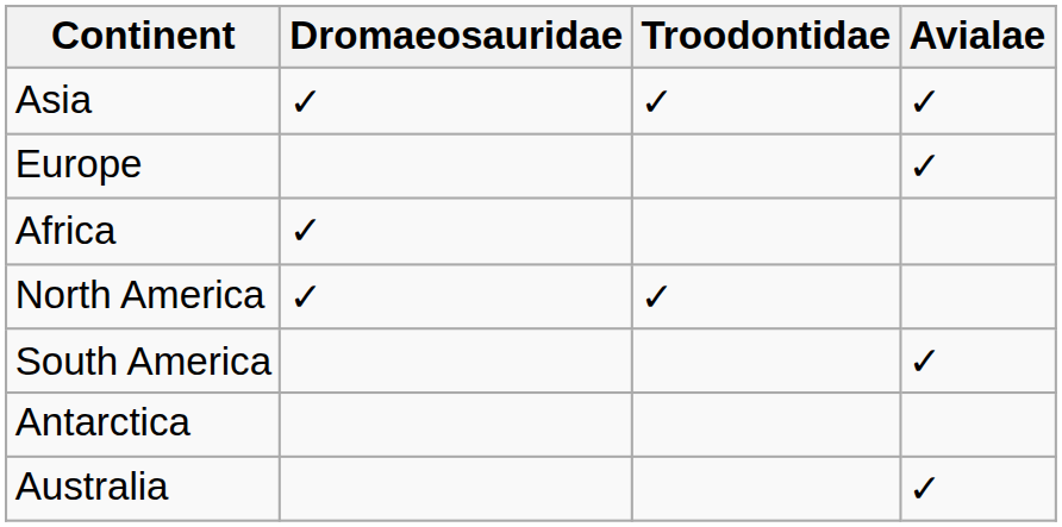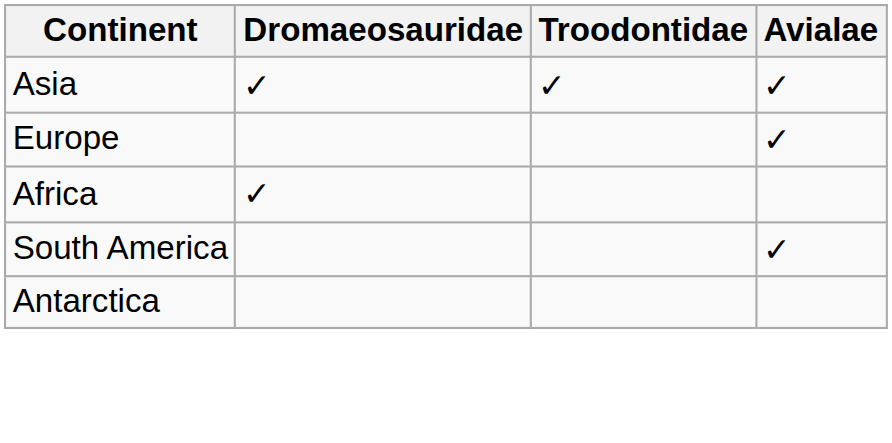 <table class="wikitable">
 <tr>
 <th>Continent</th>
 <th>Dromaeosauridae</th>
 <th>Troodontidae</th>
 <th>Avialae</th>
 </tr>
 <tr>
 <td>Asia</td>
 <td>✓</td>
 <td>✓</td>
 <td>✓</td>
 </tr>
 <tr>
 <td>Europe</td>
 <td></td>
 <td></td>
 <td>✓</td>
 </tr>
 <tr>
 <td>Africa</td>
 <td>✓</td>
 <td></td>
 <td></td>
 </tr>
 <tr>
-<td>North America</td>
-<td>✓</td>
-<td>✓</td>
-<td></td>
-</tr>
-<tr>
 <td>South America</td>
 <td></td>
 <td></td>
 <td>✓</td>
 </tr>
 <tr>
 <td>Antarctica</td>
 <td></td>
 <td></td>
 <td></td>
 </tr>
-<tr>
-<td>Australia</td>
-<td></td>
-<td></td>
-<td>✓</td>
-</tr>
 </table>
